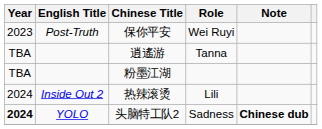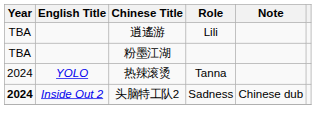 <table class="wikitable" style="text-align:center">
 <tr>
 <th>Year</th>
 <th>English Title</th>
 <th>Chinese Title</th>
 <th>Role</th>
 <th>Note</th>
 <th></th>
 </tr>
 <tr>
-<td>2023</td>
-<td><em>Post-Truth</em></td>
-<td>保你平安</td>
-<td>Wei Ruyi</td>
-<td></td>
-<td></td>
-</tr>
-<tr>
 <td>TBA</td>
 <td></td>
 <td>逍遙游</td>
-<td>Tanna</td>
+<td>Lili</td>
 <td></td>
 <td></td>
 </tr>
 <tr>
 <td>TBA</td>
 <td></td>
 <td>粉墨江湖</td>
 <td></td>
 <td></td>
 <td></td>
 </tr>
 <tr>
 <td>2024</td>
-<td><em><a href='#'>Inside Out 2</a></em></td>
+<td><em><a href='#'>YOLO</a></em></td>
 <td>热辣滚烫</td>
-<td>Lili</td>
+<td>Tanna</td>
 <td></td>
 <td></td>
 </tr>
 <tr>
 <td><strong>2024</strong></td>
-<td><em><a href='#'>YOLO</a></em></td>
+<td><em><a href='#'>Inside Out 2</a></em></td>
 <td>头脑特工队2</td>
 <td>Sadness</td>
-<td><strong>Chinese dub</strong></td>
+<td>Chinese dub</td>
 <td></td>
 </tr>
 <tr>
 </tr>
 </table>
